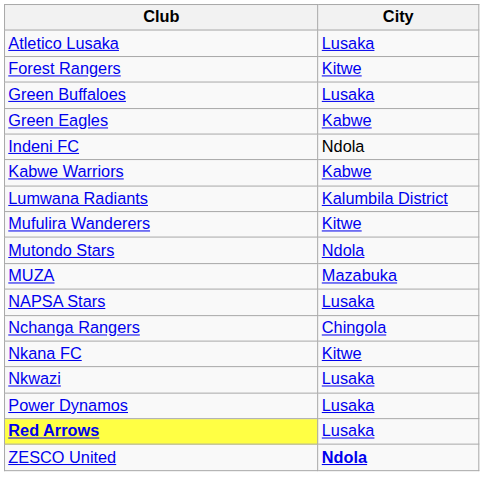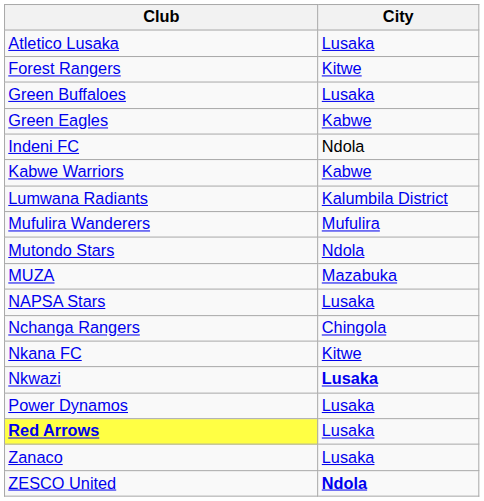 <table class="wikitable sortable">
 <tr>
 <th width="300px">Club</th>
 <th width="150px">City</th>
 </tr>
 <tr>
 <td><a href='#'>Atletico Lusaka</a></td>
 <td><a href='#'>Lusaka</a></td>
 </tr>
 <tr>
 <td><a href='#'>Forest Rangers</a></td>
 <td><a href='#'>Kitwe</a></td>
 </tr>
 <tr>
 <td><a href='#'>Green Buffaloes</a></td>
 <td><a href='#'>Lusaka</a></td>
 </tr>
 <tr>
 <td><a href='#'>Green Eagles</a></td>
 <td><a href='#'>Kabwe</a></td>
 </tr>
 <tr>
 <td><a href='#'>Indeni FC</a></td>
 <td>Ndola</td>
 </tr>
 <tr>
 <td><a href='#'>Kabwe Warriors</a></td>
 <td><a href='#'>Kabwe</a></td>
 </tr>
 <tr>
 <td><a href='#'>Lumwana Radiants</a></td>
 <td><a href='#'>Kalumbila District</a></td>
 </tr>
 <tr>
 <td><a href='#'>Mufulira Wanderers</a></td>
-<td><a href='#'>Kitwe</a></td>
+<td><a href='#'>Mufulira</a></td>
 </tr>
 <tr>
 <td><a href='#'>Mutondo Stars</a></td>
 <td><a href='#'>Ndola</a></td>
 </tr>
 <tr>
 <td><a href='#'>MUZA</a></td>
 <td><a href='#'>Mazabuka</a></td>
 </tr>
 <tr>
 <td><a href='#'>NAPSA Stars</a></td>
 <td><a href='#'>Lusaka</a></td>
 </tr>
 <tr>
 <td><a href='#'>Nchanga Rangers</a></td>
 <td><a href='#'>Chingola</a></td>
 </tr>
 <tr>
 <td><a href='#'>Nkana FC</a></td>
 <td><a href='#'>Kitwe</a></td>
 </tr>
 <tr>
 <td><a href='#'>Nkwazi</a></td>
-<td><a href='#'>Lusaka</a></td>
+<td><strong><a href='#'>Lusaka</a></strong></td>
 </tr>
 <tr>
 <td><a href='#'>Power Dynamos</a></td>
 <td><a href='#'>Lusaka</a></td>
 </tr>
 <tr>
 <td bgcolor=#ffff44><strong><a href='#'>Red Arrows</a></strong></td>
 <td><a href='#'>Lusaka</a></td>
 </tr>
 <tr>
+<td><a href='#'>Zanaco</a></td>
+<td><a href='#'>Lusaka</a></td>
+</tr>
+<tr>
 <td><a href='#'>ZESCO United</a></td>
 <td><strong><a href='#'>Ndola</a></strong></td>
 </tr>
 </table>
